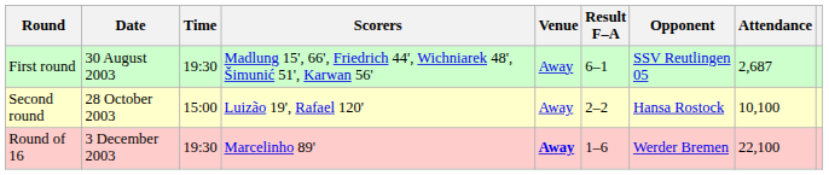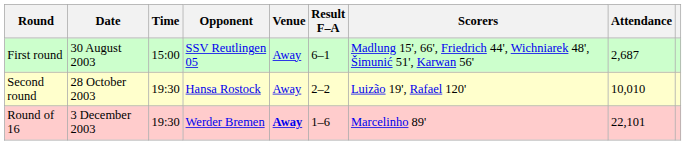 <table class="wikitable sortable">
 <tr>
 <th>Round</th>
 <th>Date</th>
 <th>Time</th>
-<th class="unsortable">Scorers</th>
+<th>Opponent</th>
 <th>Venue</th>
 <th>Result<br>F–A</th>
-<th>Opponent</th>
+<th class="unsortable">Scorers</th>
 <th>Attendance</th>
 <th class="unsortable"></th>
 </tr>
 <tr bgcolor="#CCFFCC">
 <td>First round</td>
 <td>30 August 2003</td>
-<td>19:30</td>
-<td><a href='#'>Madlung</a> 15', 66', <a href='#'>Friedrich</a> 44', <a href='#'>Wichniarek</a> 48', <a href='#'>Šimunić</a> 51', <a href='#'>Karwan</a> 56'</td>
+<td>15:00</td>
+<td><a href='#'>SSV Reutlingen 05</a></td>
 <td><a href='#'>Away</a></td>
 <td>6–1</td>
-<td><a href='#'>SSV Reutlingen 05</a></td>
+<td><a href='#'>Madlung</a> 15', 66', <a href='#'>Friedrich</a> 44', <a href='#'>Wichniarek</a> 48', <a href='#'>Šimunić</a> 51', <a href='#'>Karwan</a> 56'</td>
 <td>2,687</td>
 <td></td>
 </tr>
 <tr bgcolor="#FFFFCC">
 <td>Second round</td>
 <td>28 October 2003</td>
-<td>15:00</td>
-<td><a href='#'>Luizão</a> 19', <a href='#'>Rafael</a> 120'</td>
+<td>19:30</td>
+<td><a href='#'>Hansa Rostock</a></td>
 <td><a href='#'>Away</a></td>
 <td>2–2 <br></td>
-<td><a href='#'>Hansa Rostock</a></td>
-<td>10,100</td>
+<td><a href='#'>Luizão</a> 19', <a href='#'>Rafael</a> 120'</td>
+<td>10,010</td>
 <td></td>
 </tr>
 <tr bgcolor="#FFCCCC">
 <td>Round of 16</td>
 <td>3 December 2003</td>
 <td>19:30</td>
-<td><a href='#'>Marcelinho</a> 89'</td>
+<td><a href='#'>Werder Bremen</a></td>
 <td><strong><a href='#'>Away</a></strong></td>
 <td>1–6</td>
-<td><a href='#'>Werder Bremen</a></td>
-<td>22,100</td>
+<td><a href='#'>Marcelinho</a> 89'</td>
+<td>22,101</td>
 <td></td>
 </tr>
 </table>
